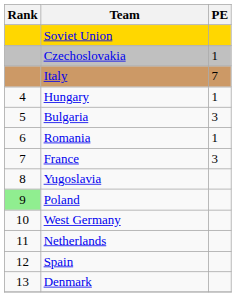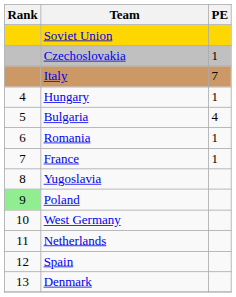 <table class="wikitable">
 <tr>
 <th>Rank</th>
 <th width=200>Team</th>
 <th width=20>PE</th>
 </tr>
 <tr bgcolor=gold>
 <td align=center></td>
 <td> <a href='#'>Soviet Union</a></td>
 <td></td>
 </tr>
 <tr bgcolor=silver>
 <td align=center></td>
 <td> <a href='#'>Czechoslovakia</a></td>
 <td>1</td>
 </tr>
 <tr bgcolor=cc9966>
 <td align=center></td>
 <td> <a href='#'>Italy</a></td>
 <td>7</td>
 </tr>
 <tr>
 <td align=center>4</td>
 <td> <a href='#'>Hungary</a></td>
 <td>1</td>
 </tr>
 <tr>
 <td align=center>5</td>
 <td> <a href='#'>Bulgaria</a></td>
-<td>3</td>
+<td>4</td>
 </tr>
 <tr>
 <td align=center>6</td>
 <td> <a href='#'>Romania</a></td>
 <td>1</td>
 </tr>
 <tr>
 <td align=center>7</td>
 <td> <a href='#'>France</a></td>
-<td>3</td>
+<td>1</td>
 </tr>
 <tr>
 <td align=center>8</td>
 <td> <a href='#'>Yugoslavia</a></td>
 <td></td>
 </tr>
 <tr>
 <td align=center style="background: lightgreen;">9</td>
 <td> <a href='#'>Poland</a></td>
 <td></td>
 </tr>
 <tr>
 <td align=center>10</td>
 <td> <a href='#'>West Germany</a></td>
 <td></td>
 </tr>
 <tr>
 <td align=center>11</td>
 <td> <a href='#'>Netherlands</a></td>
 <td></td>
 </tr>
 <tr>
 <td align=center>12</td>
 <td> <a href='#'>Spain</a></td>
 <td></td>
 </tr>
 <tr>
 <td align=center>13</td>
 <td> <a href='#'>Denmark</a></td>
 <td></td>
 </tr>
 <tr>
 </tr>
 </table>
